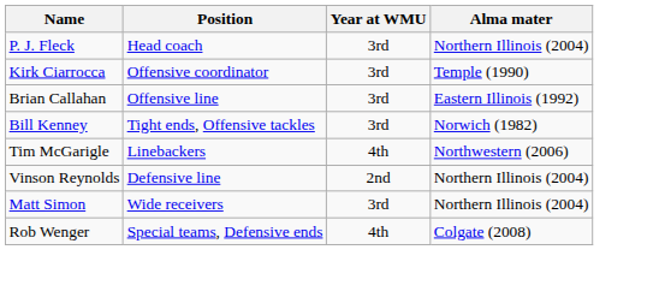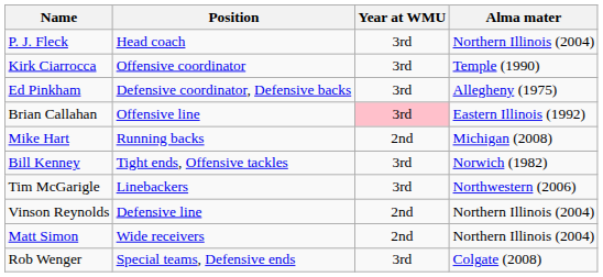 <table class="wikitable" style="font-size:90%;">
 <tr>
 <th>Name</th>
 <th>Position</th>
 <th>Year at WMU</th>
 <th>Alma mater</th>
 </tr>
 <tr>
 <td><a href='#'>P. J. Fleck</a></td>
 <td><a href='#'>Head coach</a></td>
 <td align=center>3rd</td>
 <td><a href='#'>Northern Illinois</a> (2004)</td>
 </tr>
 <tr>
 <td><a href='#'>Kirk Ciarrocca</a></td>
 <td><a href='#'>Offensive coordinator</a></td>
 <td align=center>3rd</td>
 <td><a href='#'>Temple</a> (1990)</td>
 </tr>
 <tr>
+<td><a href='#'>Ed Pinkham</a></td>
+<td><a href='#'>Defensive coordinator</a>, <a href='#'>Defensive backs</a></td>
+<td align=center>3rd</td>
+<td><a href='#'>Allegheny</a> (1975)</td>
+</tr>
+<tr>
 <td>Brian Callahan</td>
 <td><a href='#'>Offensive line</a></td>
-<td align=center>3rd</td>
+<td align=center style="background: pink;">3rd</td>
 <td><a href='#'>Eastern Illinois</a> (1992)</td>
+</tr>
+<tr>
+<td><a href='#'>Mike Hart</a></td>
+<td><a href='#'>Running backs</a></td>
+<td align=center>2nd</td>
+<td><a href='#'>Michigan</a> (2008)</td>
 </tr>
 <tr>
 <td><a href='#'>Bill Kenney</a></td>
 <td><a href='#'>Tight ends</a>, <a href='#'>Offensive tackles</a></td>
 <td align=center>3rd</td>
 <td><a href='#'>Norwich</a> (1982)</td>
 </tr>
 <tr>
 <td>Tim McGarigle</td>
 <td><a href='#'>Linebackers</a></td>
-<td align=center>4th</td>
+<td align=center>3rd</td>
 <td><a href='#'>Northwestern</a> (2006)</td>
 </tr>
 <tr>
 <td>Vinson Reynolds</td>
 <td><a href='#'>Defensive line</a></td>
 <td align=center>2nd</td>
 <td>Northern Illinois (2004)</td>
 </tr>
 <tr>
 <td><a href='#'>Matt Simon</a></td>
 <td><a href='#'>Wide receivers</a></td>
-<td align=center>3rd</td>
+<td align=center>2nd</td>
 <td>Northern Illinois (2004)</td>
 </tr>
 <tr>
 <td>Rob Wenger</td>
 <td><a href='#'>Special teams</a>, <a href='#'>Defensive ends</a></td>
-<td align=center>4th</td>
+<td align=center>3rd</td>
 <td><a href='#'>Colgate</a> (2008)</td>
 </tr>
 </table>
